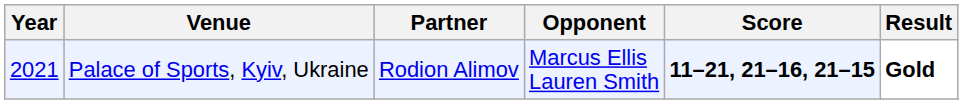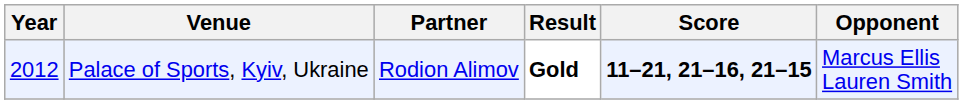 <table class="sortable wikitable" style="font-size: 90%;">
 <tr>
 <th>Year</th>
 <th>Venue</th>
 <th>Partner</th>
+<th>Result</th>
+<th>Score</th>
 <th>Opponent</th>
-<th>Score</th>
-<th>Result</th>
 </tr>
 <tr style="background:#ECF2FF">
-<td align="center"><a href='#'>2021</a></td>
+<td align="center"><a href='#'>2012</a></td>
 <td align="left"><a href='#'>Palace of Sports</a>, <a href='#'>Kyiv</a>, Ukraine</td>
 <td align="left"> <a href='#'>Rodion Alimov</a></td>
+<td style="text-align:left; background:white"> <strong>Gold</strong></td>
+<td align="left"><strong>11–21, 21–16, 21–15</strong></td>
 <td align="left"> <a href='#'>Marcus Ellis</a><br> <a href='#'>Lauren Smith</a></td>
-<td align="left"><strong>11–21, 21–16, 21–15</strong></td>
-<td style="text-align:left; background:white"> <strong>Gold</strong></td>
 </tr>
 </table>
